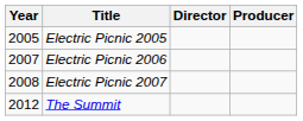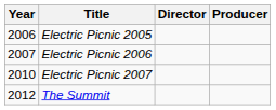 <table class="wikitable">
 <tr>
 <th>Year</th>
 <th>Title</th>
 <th>Director</th>
 <th>Producer</th>
 </tr>
 <tr>
-<td>2005</td>
+<td>2006</td>
 <td><em>Electric Picnic 2005</em></td>
 <td></td>
 <td></td>
 </tr>
 <tr>
 <td>2007</td>
 <td><em>Electric Picnic 2006</em></td>
 <td></td>
 <td></td>
 </tr>
 <tr>
-<td>2008</td>
+<td>2010</td>
 <td><em>Electric Picnic 2007</em></td>
 <td></td>
 <td></td>
 </tr>
 <tr>
 <td>2012</td>
 <td><em><a href='#'>The Summit</a></em></td>
 <td></td>
 <td></td>
 </tr>
 </table>
